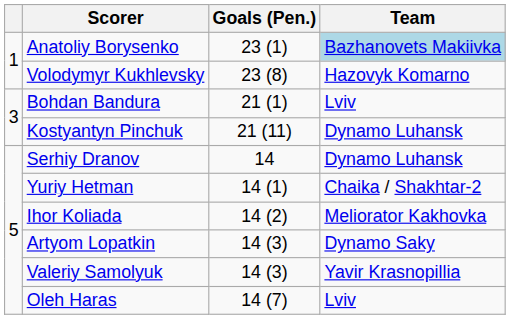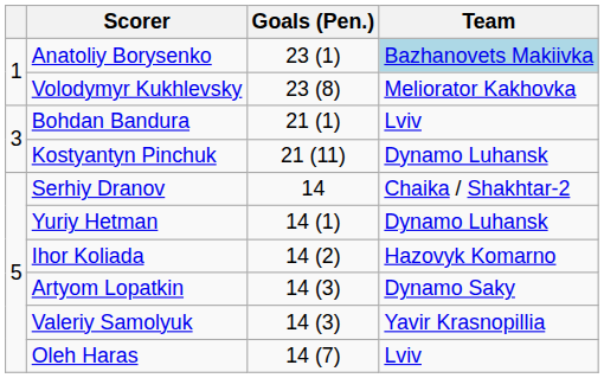 <table class="wikitable">
 <tr>
 <th></th>
 <th>Scorer</th>
 <th>Goals (Pen.)</th>
 <th>Team</th>
 </tr>
 <tr>
 <td rowspan="2">1</td>
 <td><a href='#'>Anatoliy Borysenko</a></td>
 <td align=center>23 (1)</td>
 <td style="background: lightblue;"><a href='#'>Bazhanovets Makiivka</a></td>
 </tr>
 <tr>
 <td><a href='#'>Volodymyr Kukhlevsky</a></td>
 <td align=center>23 (8)</td>
-<td><a href='#'>Hazovyk Komarno</a></td>
+<td><a href='#'>Meliorator Kakhovka</a></td>
 </tr>
 <tr>
 <td rowspan="2">3</td>
 <td><a href='#'>Bohdan Bandura</a></td>
 <td align=center>21 (1)</td>
 <td><a href='#'>Lviv</a></td>
 </tr>
 <tr>
 <td><a href='#'>Kostyantyn Pinchuk</a></td>
 <td align=center>21 (11)</td>
 <td><a href='#'>Dynamo Luhansk</a></td>
 </tr>
 <tr>
 <td rowspan="6">5</td>
 <td><a href='#'>Serhiy Dranov</a></td>
 <td align=center>14</td>
-<td><a href='#'>Dynamo Luhansk</a></td>
+<td><a href='#'>Chaika</a> / <a href='#'>Shakhtar-2</a></td>
 </tr>
 <tr>
 <td><a href='#'>Yuriy Hetman</a></td>
 <td align=center>14 (1)</td>
-<td><a href='#'>Chaika</a> / <a href='#'>Shakhtar-2</a></td>
+<td><a href='#'>Dynamo Luhansk</a></td>
 </tr>
 <tr>
 <td><a href='#'>Ihor Koliada</a></td>
 <td align=center>14 (2)</td>
-<td><a href='#'>Meliorator Kakhovka</a></td>
+<td><a href='#'>Hazovyk Komarno</a></td>
 </tr>
 <tr>
 <td><a href='#'>Artyom Lopatkin</a></td>
 <td align=center>14 (3)</td>
 <td><a href='#'>Dynamo Saky</a></td>
 </tr>
 <tr>
 <td><a href='#'>Valeriy Samolyuk</a></td>
 <td align=center>14 (3)</td>
 <td><a href='#'>Yavir Krasnopillia</a></td>
 </tr>
 <tr>
 <td><a href='#'>Oleh Haras</a></td>
 <td align=center>14 (7)</td>
 <td><a href='#'>Lviv</a></td>
 </tr>
 </table>
